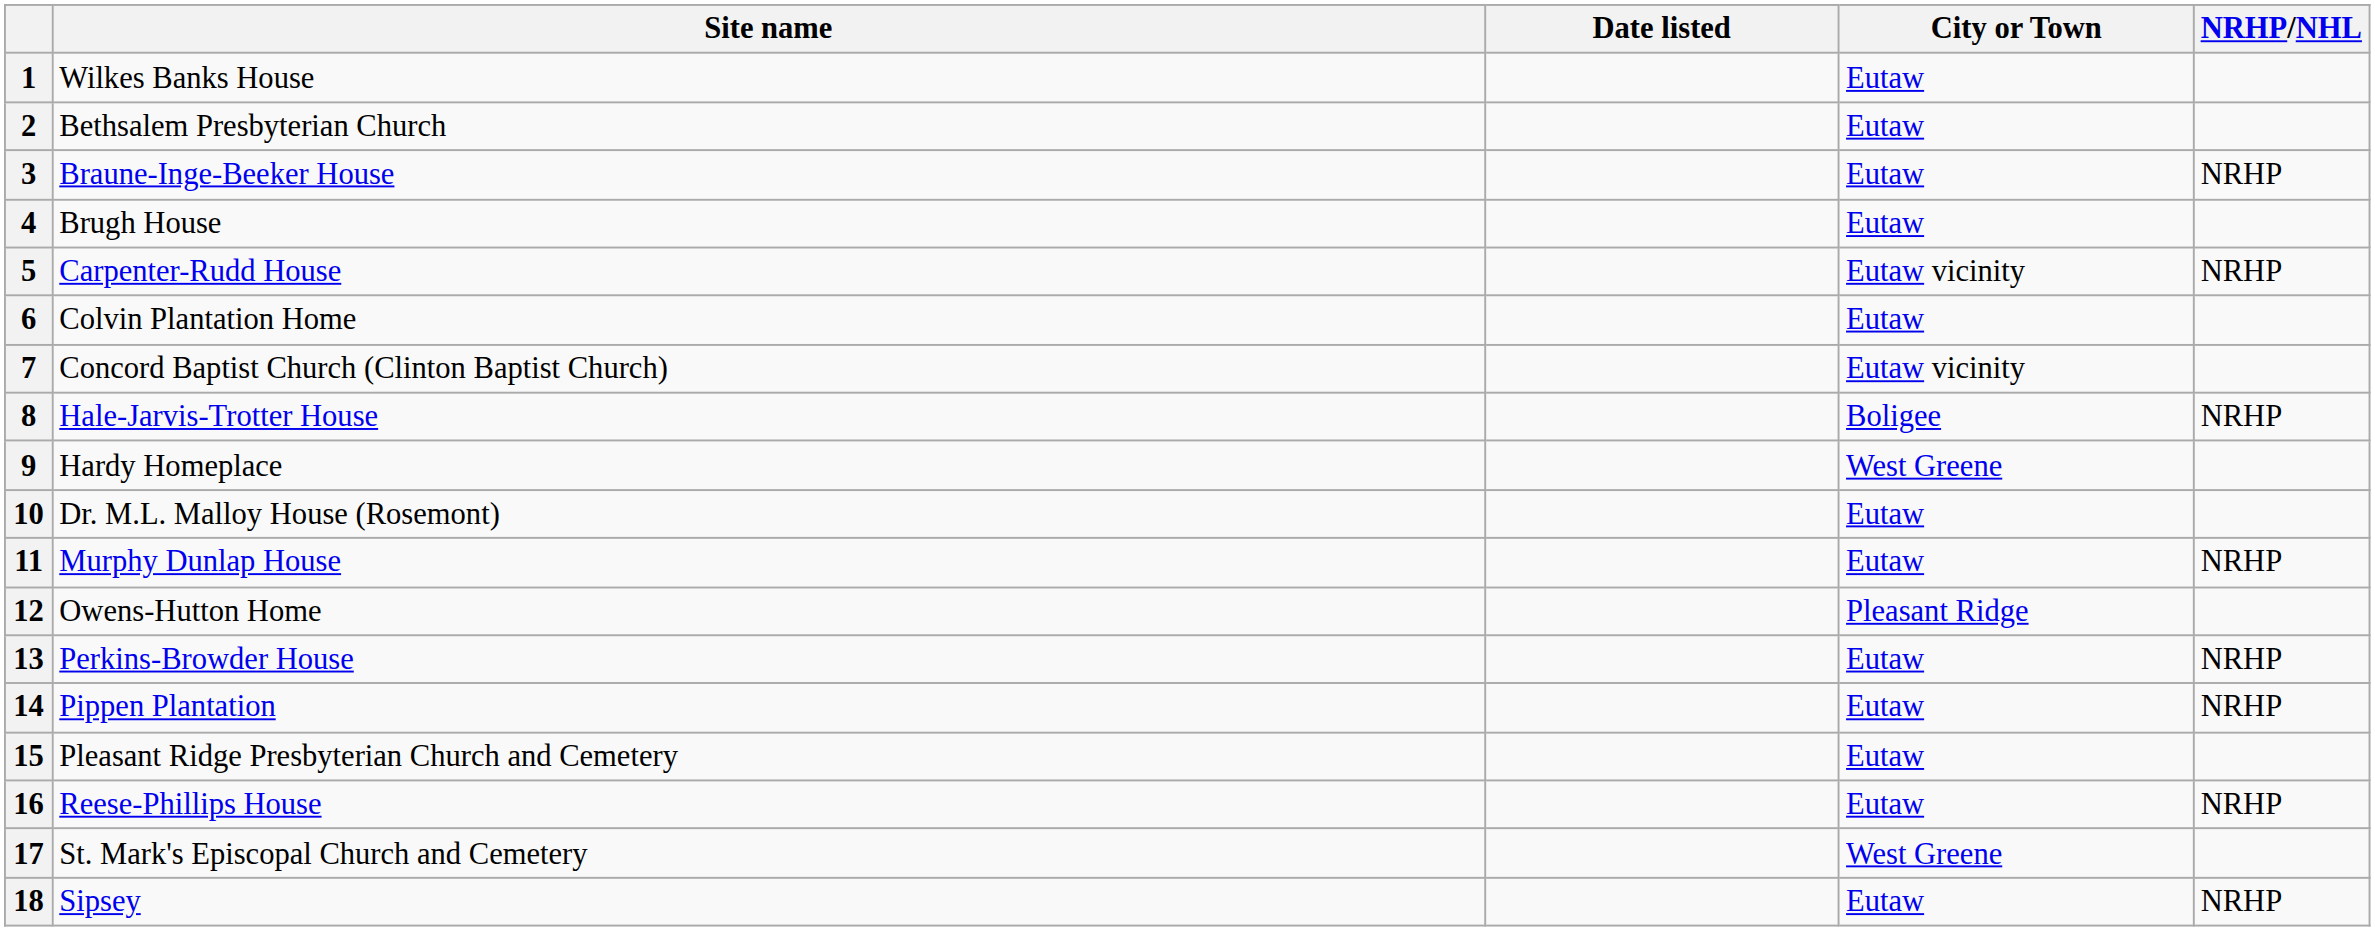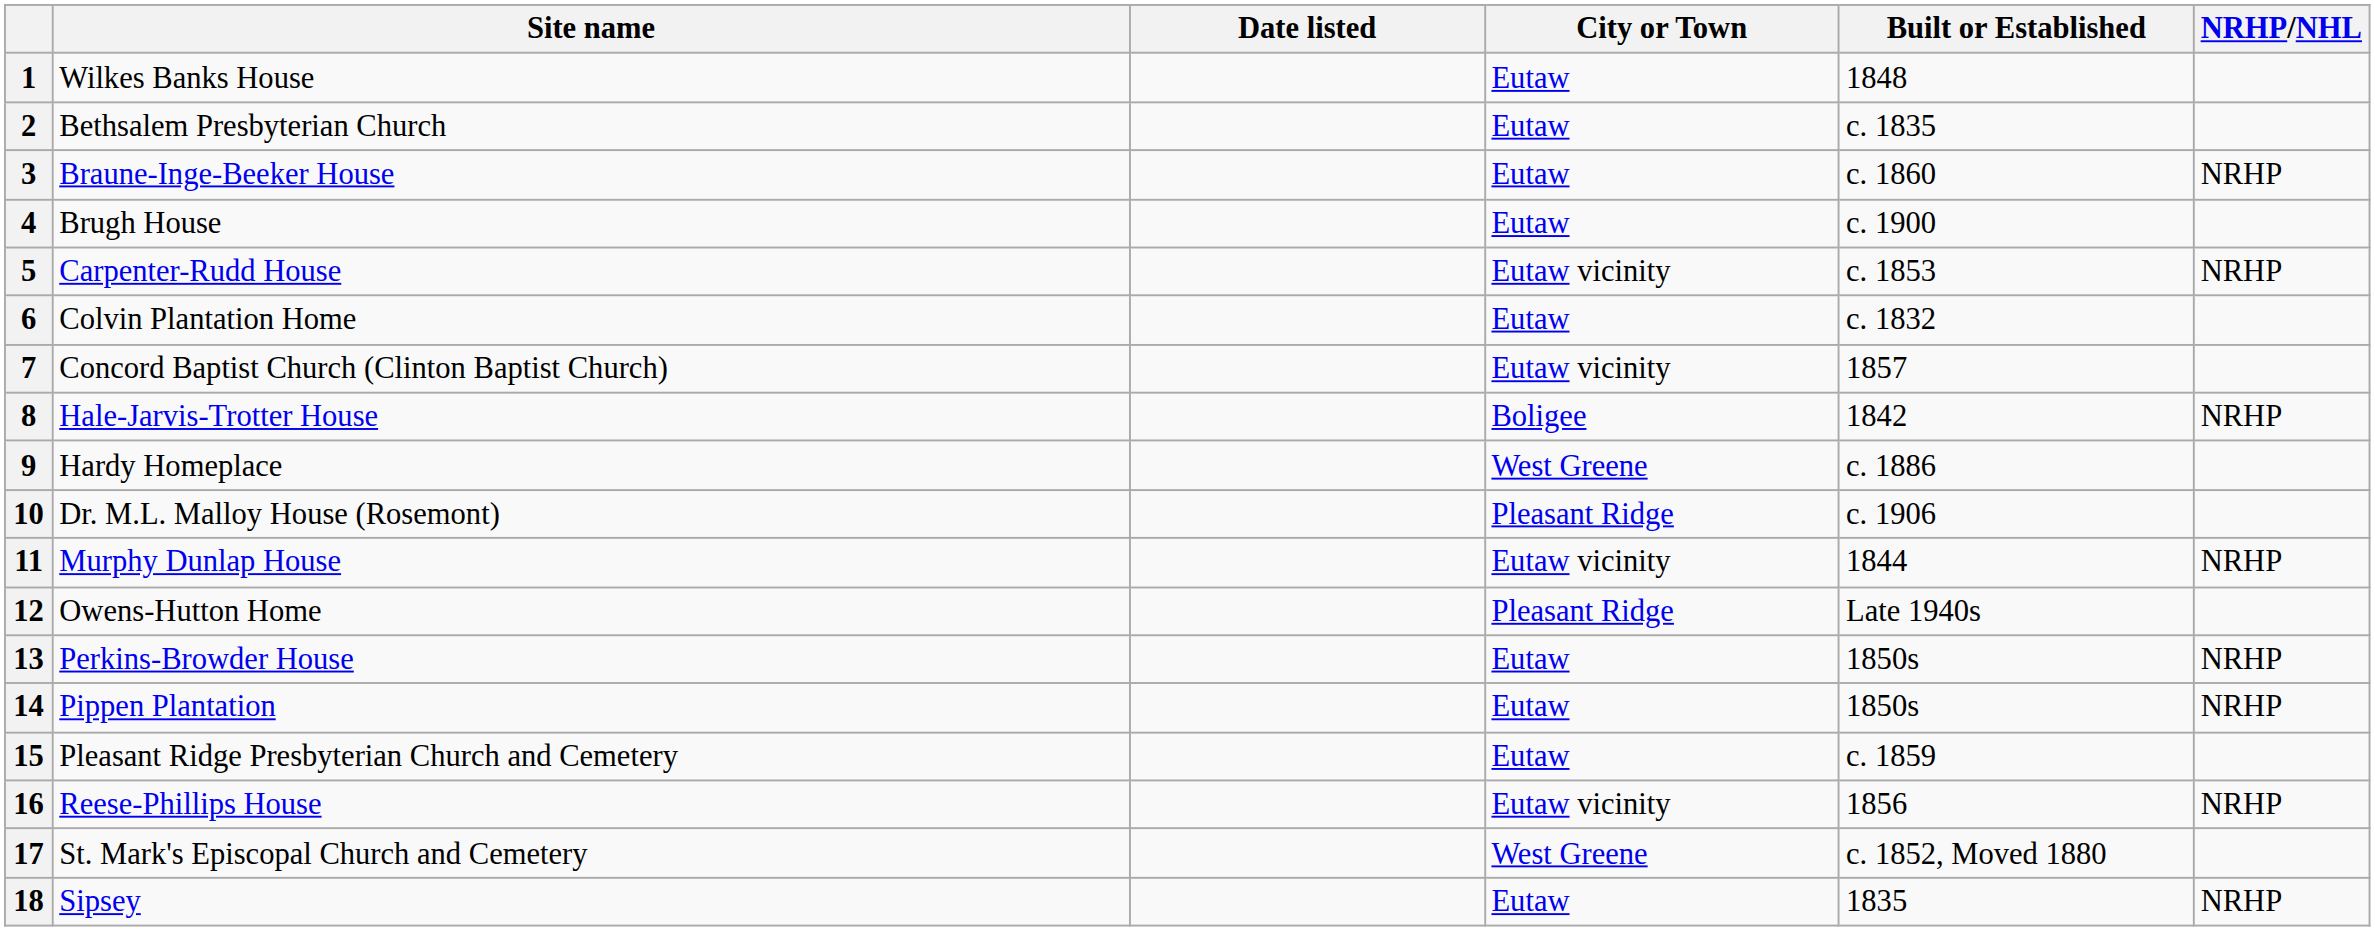 <table class="wikitable" style="width:98%">
 <tr>
 <th width = 2%  ></th>
 <th><strong>Site name</strong></th>
 <th width = 15% ><strong>Date listed</strong></th>
 <th width = 15% ><strong>City or Town</strong></th>
+<th width = 15% ><strong>Built or Established</strong></th>
 <th width = 5%  ><strong><a href='#'>NRHP</a>/<a href='#'>NHL</a></strong></th>
 </tr>
 <tr ->
 <th>1</th>
 <td>Wilkes Banks House</td>
 <td></td>
 <td><a href='#'>Eutaw</a></td>
+<td>1848</td>
 <td></td>
 </tr>
 <tr ->
 <th>2</th>
 <td>Bethsalem Presbyterian Church</td>
 <td></td>
 <td><a href='#'>Eutaw</a></td>
+<td>c. 1835</td>
 <td></td>
 </tr>
 <tr ->
 <th>3</th>
 <td><a href='#'>Braune-Inge-Beeker House</a></td>
 <td></td>
 <td><a href='#'>Eutaw</a></td>
+<td>c. 1860</td>
 <td>NRHP</td>
 </tr>
 <tr ->
 <th>4</th>
 <td>Brugh House</td>
 <td></td>
 <td><a href='#'>Eutaw</a></td>
+<td>c. 1900</td>
 <td></td>
 </tr>
 <tr ->
 <th>5</th>
 <td><a href='#'>Carpenter-Rudd House</a></td>
 <td></td>
 <td><a href='#'>Eutaw</a> vicinity</td>
+<td>c. 1853</td>
 <td>NRHP</td>
 </tr>
 <tr ->
 <th>6</th>
 <td>Colvin Plantation Home</td>
 <td></td>
 <td><a href='#'>Eutaw</a></td>
+<td>c. 1832</td>
 <td></td>
 </tr>
 <tr ->
 <th>7</th>
 <td>Concord Baptist Church (Clinton Baptist Church)</td>
 <td></td>
 <td><a href='#'>Eutaw</a> vicinity</td>
+<td>1857</td>
 <td></td>
 </tr>
 <tr ->
 <th>8</th>
 <td><a href='#'>Hale-Jarvis-Trotter House</a></td>
 <td></td>
 <td><a href='#'>Boligee</a></td>
+<td>1842</td>
 <td>NRHP</td>
 </tr>
 <tr ->
 <th>9</th>
 <td>Hardy Homeplace</td>
 <td></td>
 <td><a href='#'>West Greene</a></td>
+<td>c. 1886</td>
 <td></td>
 </tr>
 <tr ->
 <th>10</th>
 <td>Dr. M.L. Malloy House (Rosemont)</td>
 <td></td>
-<td><a href='#'>Eutaw</a></td>
+<td><a href='#'>Pleasant Ridge</a></td>
+<td>c. 1906</td>
 <td></td>
 </tr>
 <tr ->
 <th>11</th>
 <td><a href='#'>Murphy Dunlap House</a></td>
 <td></td>
-<td><a href='#'>Eutaw</a></td>
+<td><a href='#'>Eutaw</a> vicinity</td>
+<td>1844</td>
 <td>NRHP</td>
 </tr>
 <tr ->
 <th>12</th>
 <td>Owens-Hutton Home</td>
 <td></td>
 <td><a href='#'>Pleasant Ridge</a></td>
+<td>Late 1940s</td>
 <td></td>
 </tr>
 <tr ->
 <th>13</th>
 <td><a href='#'>Perkins-Browder House</a></td>
 <td></td>
 <td><a href='#'>Eutaw</a></td>
+<td>1850s</td>
 <td>NRHP</td>
 </tr>
 <tr ->
 <th>14</th>
 <td><a href='#'>Pippen Plantation</a></td>
 <td></td>
 <td><a href='#'>Eutaw</a></td>
+<td>1850s</td>
 <td>NRHP</td>
 </tr>
 <tr ->
 <th>15</th>
 <td>Pleasant Ridge Presbyterian Church and Cemetery</td>
 <td></td>
 <td><a href='#'>Eutaw</a></td>
+<td>c. 1859</td>
 <td></td>
 </tr>
 <tr ->
 <th>16</th>
 <td><a href='#'>Reese-Phillips House</a></td>
 <td></td>
-<td><a href='#'>Eutaw</a></td>
+<td><a href='#'>Eutaw</a> vicinity</td>
+<td>1856</td>
 <td>NRHP</td>
 </tr>
 <tr ->
 <th>17</th>
 <td>St. Mark's Episcopal Church and Cemetery</td>
 <td></td>
 <td><a href='#'>West Greene</a></td>
+<td>c. 1852, Moved 1880</td>
 <td></td>
 </tr>
 <tr ->
 <th>18</th>
 <td><a href='#'>Sipsey</a></td>
 <td></td>
 <td><a href='#'>Eutaw</a></td>
+<td>1835</td>
 <td>NRHP</td>
 </tr>
 </table>
